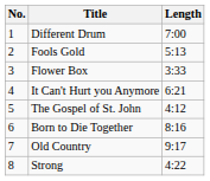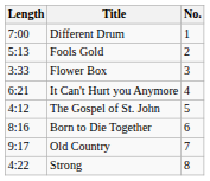 <table class="wikitable">
 <tr>
+<th>Length</th>
+<th>Title</th>
 <th>No.</th>
-<th>Title</th>
-<th>Length</th>
 </tr>
 <tr>
+<td>7:00</td>
+<td>Different Drum</td>
 <td>1</td>
-<td>Different Drum</td>
-<td>7:00</td>
 </tr>
 <tr>
+<td>5:13</td>
+<td>Fools Gold</td>
 <td>2</td>
-<td>Fools Gold</td>
-<td>5:13</td>
 </tr>
 <tr>
+<td>3:33</td>
+<td>Flower Box</td>
 <td>3</td>
-<td>Flower Box</td>
-<td>3:33</td>
 </tr>
 <tr>
+<td>6:21</td>
+<td>It Can't Hurt you Anymore</td>
 <td>4</td>
-<td>It Can't Hurt you Anymore</td>
-<td>6:21</td>
 </tr>
 <tr>
+<td>4:12</td>
+<td>The Gospel of St. John</td>
 <td>5</td>
-<td>The Gospel of St. John</td>
-<td>4:12</td>
 </tr>
 <tr>
+<td>8:16</td>
+<td>Born to Die Together</td>
 <td>6</td>
-<td>Born to Die Together</td>
-<td>8:16</td>
 </tr>
 <tr>
+<td>9:17</td>
+<td>Old Country</td>
 <td>7</td>
-<td>Old Country</td>
-<td>9:17</td>
 </tr>
 <tr>
+<td>4:22</td>
+<td>Strong</td>
 <td>8</td>
-<td>Strong</td>
-<td>4:22</td>
 </tr>
 </table>
